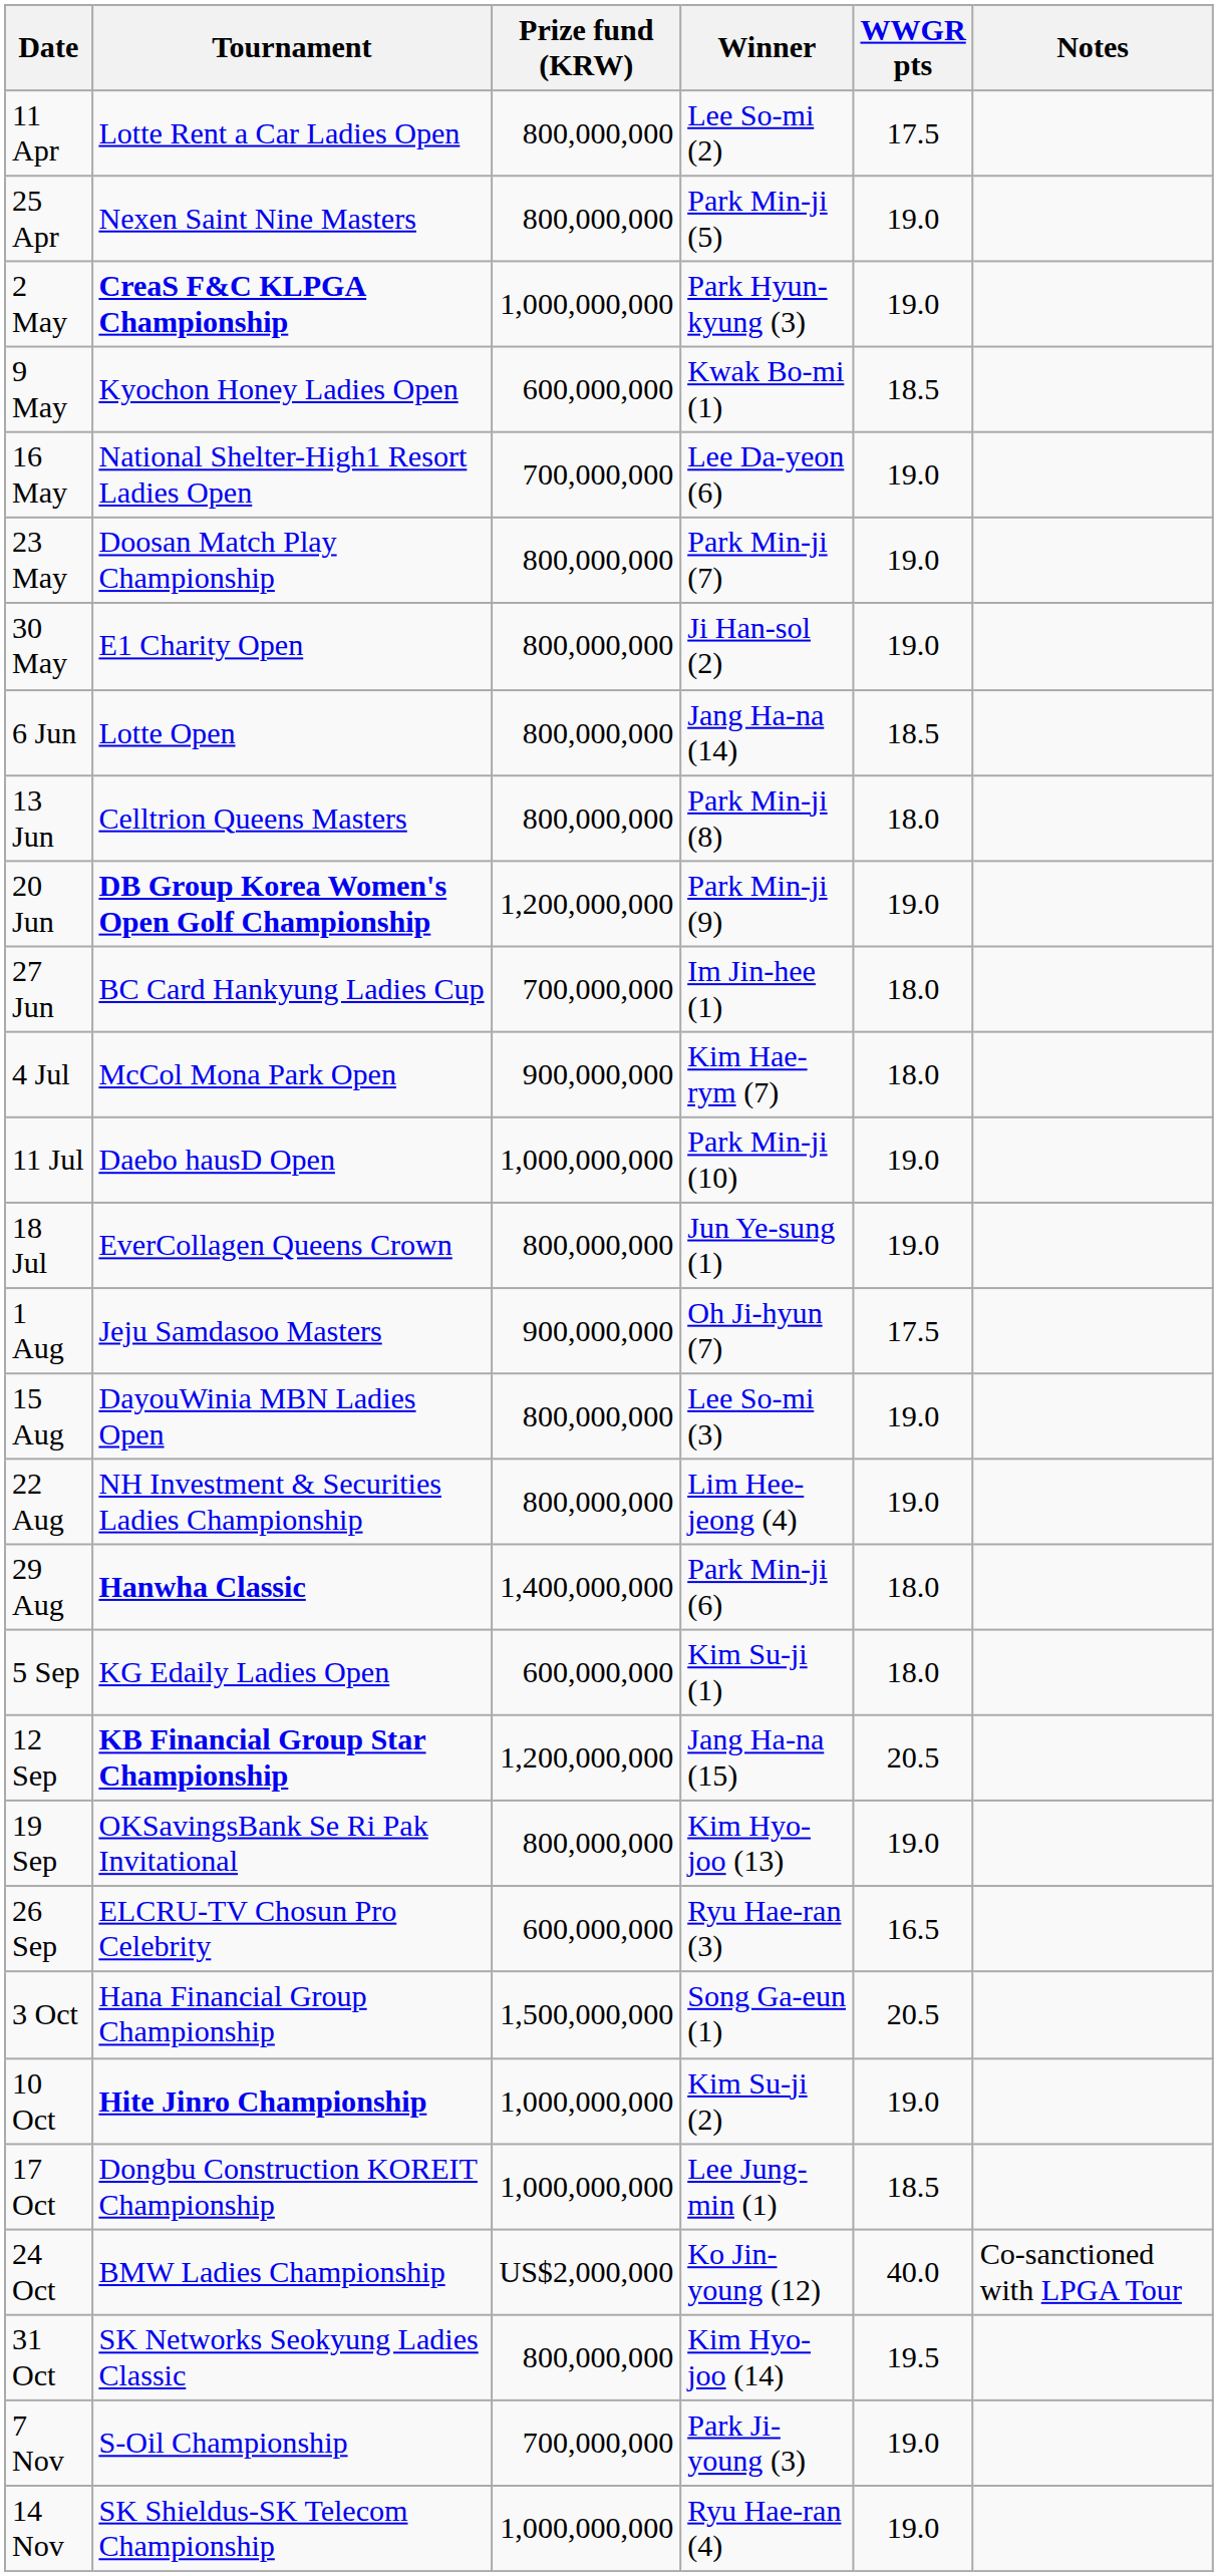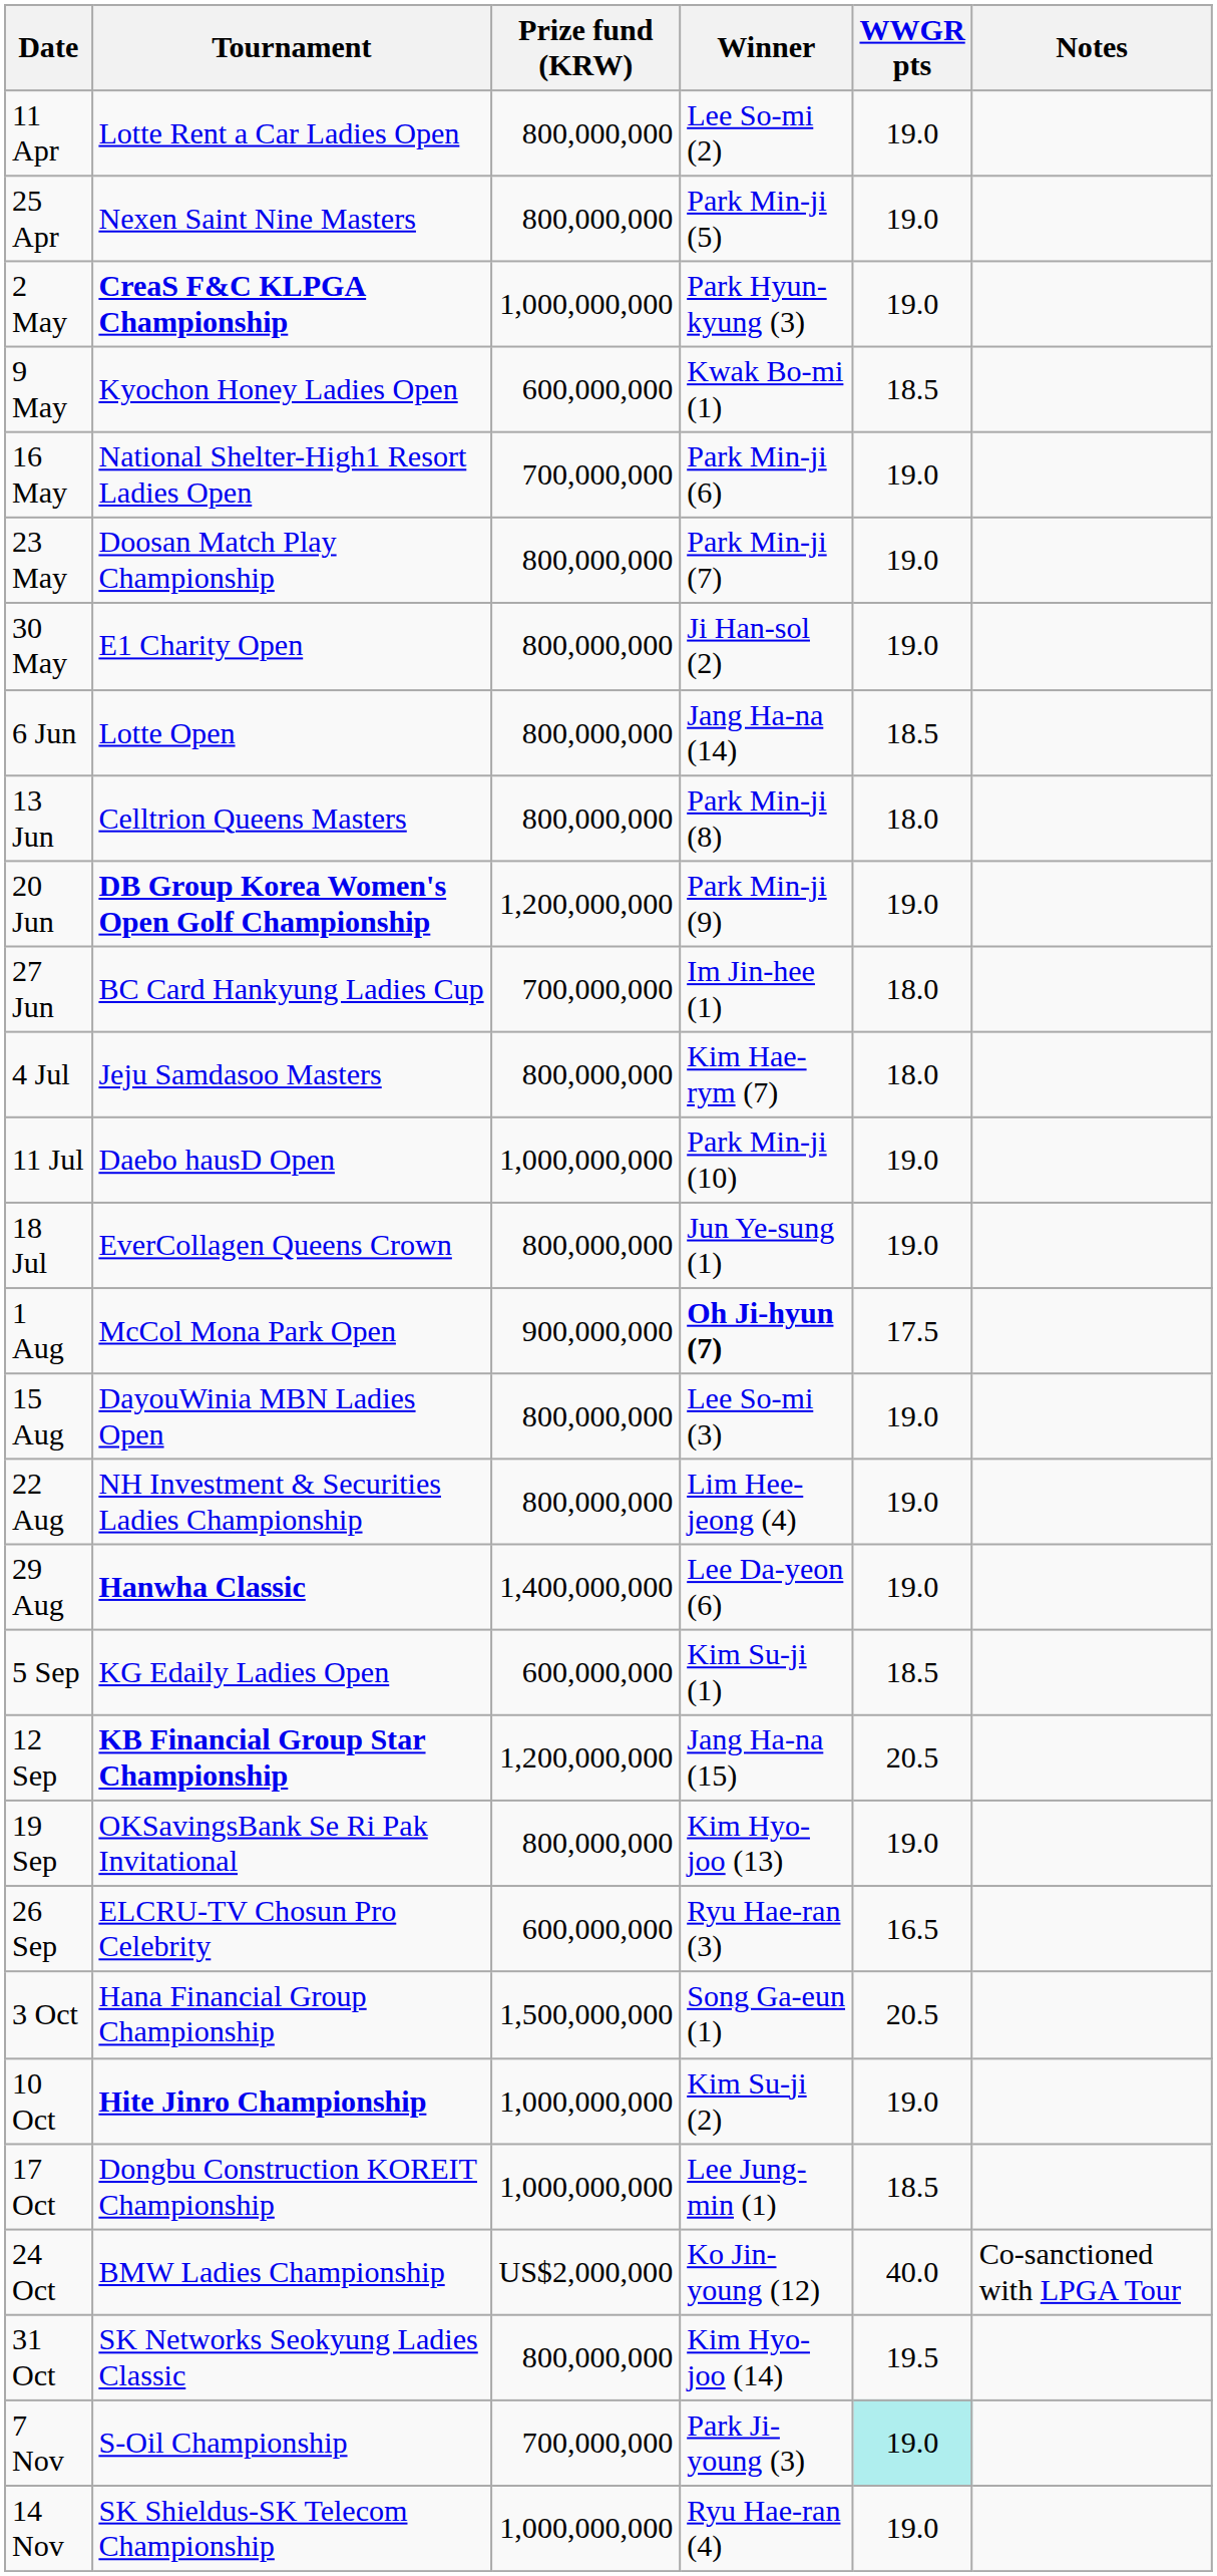 <table class="wikitable sortable" style="font-size:95%;">
 <tr>
 <th>Date</th>
 <th>Tournament</th>
 <th>Prize fund<br>(KRW)</th>
 <th>Winner</th>
 <th><a href='#'>WWGR</a><br>pts</th>
 <th>Notes</th>
 </tr>
 <tr>
 <td>11 Apr</td>
 <td><a href='#'>Lotte Rent a Car Ladies Open</a></td>
 <td align=right>800,000,000</td>
 <td> <a href='#'>Lee So-mi</a> (2)</td>
-<td align=center>17.5</td>
+<td align=center>19.0</td>
 <td></td>
 </tr>
 <tr>
 <td>25 Apr</td>
 <td><a href='#'>Nexen Saint Nine Masters</a></td>
 <td align=right>800,000,000</td>
 <td> <a href='#'>Park Min-ji</a> (5)</td>
 <td align=center>19.0</td>
 <td></td>
 </tr>
 <tr>
 <td>2 May</td>
 <td><strong><a href='#'>CreaS F&C KLPGA Championship</a></strong></td>
 <td align=right>1,000,000,000</td>
 <td> <a href='#'>Park Hyun-kyung</a> (3)</td>
 <td align=center>19.0</td>
 <td></td>
 </tr>
 <tr>
 <td>9 May</td>
 <td><a href='#'>Kyochon Honey Ladies Open</a></td>
 <td align=right>600,000,000</td>
 <td> <a href='#'>Kwak Bo-mi</a> (1)</td>
 <td align=center>18.5</td>
 <td></td>
 </tr>
 <tr>
 <td>16 May</td>
 <td><a href='#'>National Shelter-High1 Resort Ladies Open</a></td>
 <td align=right>700,000,000</td>
-<td> <a href='#'>Lee Da-yeon</a> (6)</td>
+<td> <a href='#'>Park Min-ji</a> (6)</td>
 <td align=center>19.0</td>
 <td></td>
 </tr>
 <tr>
 <td>23 May</td>
 <td><a href='#'>Doosan Match Play Championship</a></td>
 <td align=right>800,000,000</td>
 <td> <a href='#'>Park Min-ji</a> (7)</td>
 <td align=center>19.0</td>
 <td></td>
 </tr>
 <tr>
 <td>30 May</td>
 <td><a href='#'>E1 Charity Open</a></td>
 <td align=right>800,000,000</td>
 <td> <a href='#'>Ji Han-sol</a> (2)</td>
 <td align=center>19.0</td>
 <td></td>
 </tr>
 <tr>
 <td>6 Jun</td>
 <td><a href='#'>Lotte Open</a></td>
 <td align=right>800,000,000</td>
 <td> <a href='#'>Jang Ha-na</a> (14)</td>
 <td align=center>18.5</td>
 <td></td>
 </tr>
 <tr>
 <td>13 Jun</td>
 <td><a href='#'>Celltrion Queens Masters</a></td>
 <td align=right>800,000,000</td>
 <td> <a href='#'>Park Min-ji</a> (8)</td>
 <td align=center>18.0</td>
 <td></td>
 </tr>
 <tr>
 <td>20 Jun</td>
 <td><strong><a href='#'>DB Group Korea Women's Open Golf Championship</a></strong></td>
 <td align=right>1,200,000,000</td>
 <td> <a href='#'>Park Min-ji</a> (9)</td>
 <td align=center>19.0</td>
 <td></td>
 </tr>
 <tr>
 <td>27 Jun</td>
 <td><a href='#'>BC Card Hankyung Ladies Cup</a></td>
 <td align=right>700,000,000</td>
 <td> <a href='#'>Im Jin-hee</a> (1)</td>
 <td align=center>18.0</td>
 <td></td>
 </tr>
 <tr>
 <td>4 Jul</td>
-<td><a href='#'>McCol Mona Park Open</a></td>
-<td align=right>900,000,000</td>
+<td><a href='#'>Jeju Samdasoo Masters</a></td>
+<td align=right>800,000,000</td>
 <td> <a href='#'>Kim Hae-rym</a> (7)</td>
 <td align=center>18.0</td>
 <td></td>
 </tr>
 <tr>
 <td>11 Jul</td>
 <td><a href='#'>Daebo hausD Open</a></td>
 <td align=right>1,000,000,000</td>
 <td> <a href='#'>Park Min-ji</a> (10)</td>
 <td align=center>19.0</td>
 <td></td>
 </tr>
 <tr>
 <td>18 Jul</td>
 <td><a href='#'>EverCollagen Queens Crown</a></td>
 <td align=right>800,000,000</td>
 <td> <a href='#'>Jun Ye-sung</a> (1)</td>
 <td align=center>19.0</td>
 <td></td>
 </tr>
 <tr>
 <td>1 Aug</td>
-<td><a href='#'>Jeju Samdasoo Masters</a></td>
+<td><a href='#'>McCol Mona Park Open</a></td>
 <td align=right>900,000,000</td>
-<td> <a href='#'>Oh Ji-hyun</a> (7)</td>
+<td><strong> <a href='#'>Oh Ji-hyun</a> (7)</strong></td>
 <td align=center>17.5</td>
 <td></td>
 </tr>
 <tr>
 <td>15 Aug</td>
 <td><a href='#'>DayouWinia MBN Ladies Open</a></td>
 <td align=right>800,000,000</td>
 <td> <a href='#'>Lee So-mi</a> (3)</td>
 <td align=center>19.0</td>
 <td></td>
 </tr>
 <tr>
 <td>22 Aug</td>
 <td><a href='#'>NH Investment & Securities Ladies Championship</a></td>
 <td align=right>800,000,000</td>
 <td> <a href='#'>Lim Hee-jeong</a> (4)</td>
 <td align=center>19.0</td>
 <td></td>
 </tr>
 <tr>
 <td>29 Aug</td>
 <td><strong><a href='#'>Hanwha Classic</a></strong></td>
 <td align=right>1,400,000,000</td>
-<td> <a href='#'>Park Min-ji</a> (6)</td>
-<td align=center>18.0</td>
+<td> <a href='#'>Lee Da-yeon</a> (6)</td>
+<td align=center>19.0</td>
 <td></td>
 </tr>
 <tr>
 <td>5 Sep</td>
 <td><a href='#'>KG Edaily Ladies Open</a></td>
 <td align=right>600,000,000</td>
 <td> <a href='#'>Kim Su-ji</a> (1)</td>
-<td align=center>18.0</td>
+<td align=center>18.5</td>
 <td></td>
 </tr>
 <tr>
 <td>12 Sep</td>
 <td><strong><a href='#'>KB Financial Group Star Championship</a></strong></td>
 <td align=right>1,200,000,000</td>
 <td> <a href='#'>Jang Ha-na</a> (15)</td>
 <td align=center>20.5</td>
 <td></td>
 </tr>
 <tr>
 <td>19 Sep</td>
 <td><a href='#'>OKSavingsBank Se Ri Pak Invitational</a></td>
 <td align=right>800,000,000</td>
 <td> <a href='#'>Kim Hyo-joo</a> (13)</td>
 <td align=center>19.0</td>
 <td></td>
 </tr>
 <tr>
 <td>26 Sep</td>
 <td><a href='#'>ELCRU-TV Chosun Pro Celebrity</a></td>
 <td align=right>600,000,000</td>
 <td> <a href='#'>Ryu Hae-ran</a> (3)</td>
 <td align=center>16.5</td>
 <td></td>
 </tr>
 <tr>
 <td>3 Oct</td>
 <td><a href='#'>Hana Financial Group Championship</a></td>
 <td align=right>1,500,000,000</td>
 <td> <a href='#'>Song Ga-eun</a> (1)</td>
 <td align=center>20.5</td>
 <td></td>
 </tr>
 <tr>
 <td>10 Oct</td>
 <td><strong><a href='#'>Hite Jinro Championship</a></strong></td>
 <td align=right>1,000,000,000</td>
 <td> <a href='#'>Kim Su-ji</a> (2)</td>
 <td align=center>19.0</td>
 <td></td>
 </tr>
 <tr>
 <td>17 Oct</td>
 <td><a href='#'>Dongbu Construction KOREIT Championship</a></td>
 <td align=right>1,000,000,000</td>
 <td> <a href='#'>Lee Jung-min</a> (1)</td>
 <td align=center>18.5</td>
 <td></td>
 </tr>
 <tr>
 <td>24 Oct</td>
 <td><a href='#'>BMW Ladies Championship</a></td>
 <td align=right>US$2,000,000</td>
 <td> <a href='#'>Ko Jin-young</a> (12)</td>
 <td align=center>40.0</td>
 <td>Co-sanctioned with <a href='#'>LPGA Tour</a></td>
 </tr>
 <tr>
 <td>31 Oct</td>
 <td><a href='#'>SK Networks Seokyung Ladies Classic</a></td>
 <td align=right>800,000,000</td>
 <td> <a href='#'>Kim Hyo-joo</a> (14)</td>
 <td align=center>19.5</td>
 <td></td>
 </tr>
 <tr>
 <td>7 Nov</td>
 <td><a href='#'>S-Oil Championship</a></td>
 <td align=right>700,000,000</td>
 <td> <a href='#'>Park Ji-young</a> (3)</td>
-<td align=center>19.0</td>
+<td align=center style="background: paleturquoise;">19.0</td>
 <td></td>
 </tr>
 <tr>
 <td>14 Nov</td>
 <td><a href='#'>SK Shieldus-SK Telecom Championship</a></td>
 <td align=right>1,000,000,000</td>
 <td> <a href='#'>Ryu Hae-ran</a> (4)</td>
 <td align=center>19.0</td>
 <td></td>
 </tr>
 </table>
